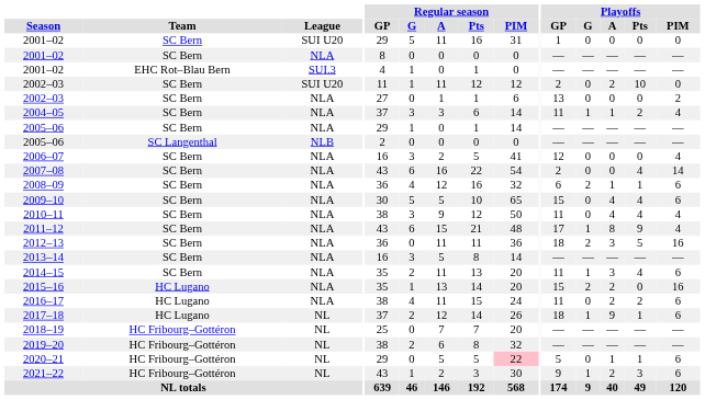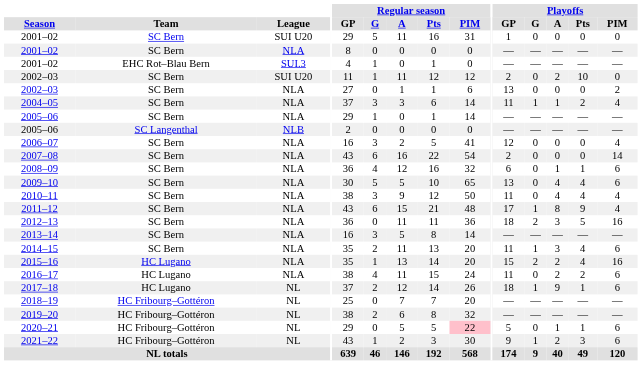 <table border="0" cellpadding="1" cellspacing="0" style="text-align:center; width:60em">
 <tr bgcolor="#e0e0e0">
 <th colspan="3" bgcolor="#ffffff"></th>
 <th rowspan="99" bgcolor="#ffffff"></th>
 <th colspan="5"><a href='#'>Regular season</a></th>
 <th rowspan="99" bgcolor="#ffffff"></th>
 <th colspan="5"><a href='#'>Playoffs</a></th>
 </tr>
 <tr bgcolor="#e0e0e0">
 <th><a href='#'>Season</a></th>
 <th>Team</th>
 <th>League</th>
 <th>GP</th>
 <th><a href='#'>G</a></th>
 <th><a href='#'>A</a></th>
 <th><a href='#'>Pts</a></th>
 <th><a href='#'>PIM</a></th>
 <th>GP</th>
 <th>G</th>
 <th>A</th>
 <th>Pts</th>
 <th>PIM</th>
 </tr>
 <tr>
 <td>2001–02</td>
 <td><a href='#'>SC Bern</a></td>
 <td>SUI U20</td>
 <td>29</td>
 <td>5</td>
 <td>11</td>
 <td>16</td>
 <td>31</td>
 <td>1</td>
 <td>0</td>
 <td>0</td>
 <td>0</td>
 <td>0</td>
 </tr>
 <tr bgcolor="#f0f0f0">
 <td><a href='#'>2001–02</a></td>
 <td>SC Bern</td>
 <td><a href='#'>NLA</a></td>
 <td>8</td>
 <td>0</td>
 <td>0</td>
 <td>0</td>
 <td>0</td>
 <td>—</td>
 <td>—</td>
 <td>—</td>
 <td>—</td>
 <td>—</td>
 </tr>
 <tr>
 <td>2001–02</td>
 <td>EHC Rot–Blau Bern</td>
 <td><a href='#'>SUI.3</a></td>
 <td>4</td>
 <td>1</td>
 <td>0</td>
 <td>1</td>
 <td>0</td>
 <td>—</td>
 <td>—</td>
 <td>—</td>
 <td>—</td>
 <td>—</td>
 </tr>
 <tr bgcolor="#f0f0f0">
 <td>2002–03</td>
 <td>SC Bern</td>
 <td>SUI U20</td>
 <td>11</td>
 <td>1</td>
 <td>11</td>
 <td>12</td>
 <td>12</td>
 <td>2</td>
 <td>0</td>
 <td>2</td>
 <td>10</td>
 <td>0</td>
 </tr>
 <tr>
 <td><a href='#'>2002–03</a></td>
 <td>SC Bern</td>
 <td>NLA</td>
 <td>27</td>
 <td>0</td>
 <td>1</td>
 <td>1</td>
 <td>6</td>
 <td>13</td>
 <td>0</td>
 <td>0</td>
 <td>0</td>
 <td>2</td>
 </tr>
 <tr bgcolor="#f0f0f0">
 <td><a href='#'>2004–05</a></td>
 <td>SC Bern</td>
 <td>NLA</td>
 <td>37</td>
 <td>3</td>
 <td>3</td>
 <td>6</td>
 <td>14</td>
 <td>11</td>
 <td>1</td>
 <td>1</td>
 <td>2</td>
 <td>4</td>
 </tr>
 <tr>
 <td><a href='#'>2005–06</a></td>
 <td>SC Bern</td>
 <td>NLA</td>
 <td>29</td>
 <td>1</td>
 <td>0</td>
 <td>1</td>
 <td>14</td>
 <td>—</td>
 <td>—</td>
 <td>—</td>
 <td>—</td>
 <td>—</td>
 </tr>
 <tr bgcolor="#f0f0f0">
 <td>2005–06</td>
 <td><a href='#'>SC Langenthal</a></td>
 <td><a href='#'>NLB</a></td>
 <td>2</td>
 <td>0</td>
 <td>0</td>
 <td>0</td>
 <td>0</td>
 <td>—</td>
 <td>—</td>
 <td>—</td>
 <td>—</td>
 <td>—</td>
 </tr>
 <tr>
 <td><a href='#'>2006–07</a></td>
 <td>SC Bern</td>
 <td>NLA</td>
 <td>16</td>
 <td>3</td>
 <td>2</td>
 <td>5</td>
 <td>41</td>
 <td>12</td>
 <td>0</td>
 <td>0</td>
 <td>0</td>
 <td>4</td>
 </tr>
 <tr bgcolor="#f0f0f0">
 <td><a href='#'>2007–08</a></td>
 <td>SC Bern</td>
 <td>NLA</td>
 <td>43</td>
 <td>6</td>
 <td>16</td>
 <td>22</td>
 <td>54</td>
 <td>2</td>
 <td>0</td>
 <td>0</td>
-<td>4</td>
+<td>0</td>
 <td>14</td>
 </tr>
 <tr>
 <td><a href='#'>2008–09</a></td>
 <td>SC Bern</td>
 <td>NLA</td>
 <td>36</td>
 <td>4</td>
 <td>12</td>
 <td>16</td>
 <td>32</td>
 <td>6</td>
-<td>2</td>
+<td>0</td>
 <td>1</td>
 <td>1</td>
 <td>6</td>
 </tr>
 <tr bgcolor="#f0f0f0">
 <td><a href='#'>2009–10</a></td>
 <td>SC Bern</td>
 <td>NLA</td>
 <td>30</td>
 <td>5</td>
 <td>5</td>
 <td>10</td>
 <td>65</td>
-<td>15</td>
+<td>13</td>
 <td>0</td>
 <td>4</td>
 <td>4</td>
 <td>6</td>
 </tr>
 <tr>
 <td><a href='#'>2010–11</a></td>
 <td>SC Bern</td>
 <td>NLA</td>
 <td>38</td>
 <td>3</td>
 <td>9</td>
 <td>12</td>
 <td>50</td>
 <td>11</td>
 <td>0</td>
 <td>4</td>
 <td>4</td>
 <td>4</td>
 </tr>
 <tr bgcolor="#f0f0f0">
 <td><a href='#'>2011–12</a></td>
 <td>SC Bern</td>
 <td>NLA</td>
 <td>43</td>
 <td>6</td>
 <td>15</td>
 <td>21</td>
 <td>48</td>
 <td>17</td>
 <td>1</td>
 <td>8</td>
 <td>9</td>
 <td>4</td>
 </tr>
 <tr>
 <td><a href='#'>2012–13</a></td>
 <td>SC Bern</td>
 <td>NLA</td>
 <td>36</td>
 <td>0</td>
 <td>11</td>
 <td>11</td>
 <td>36</td>
 <td>18</td>
 <td>2</td>
 <td>3</td>
 <td>5</td>
 <td>16</td>
 </tr>
 <tr bgcolor="#f0f0f0">
 <td><a href='#'>2013–14</a></td>
 <td>SC Bern</td>
 <td>NLA</td>
 <td>16</td>
 <td>3</td>
 <td>5</td>
 <td>8</td>
 <td>14</td>
 <td>—</td>
 <td>—</td>
 <td>—</td>
 <td>—</td>
 <td>—</td>
 </tr>
 <tr>
 <td><a href='#'>2014–15</a></td>
 <td>SC Bern</td>
 <td>NLA</td>
 <td>35</td>
 <td>2</td>
 <td>11</td>
 <td>13</td>
 <td>20</td>
 <td>11</td>
 <td>1</td>
 <td>3</td>
 <td>4</td>
 <td>6</td>
 </tr>
 <tr bgcolor="#f0f0f0">
 <td><a href='#'>2015–16</a></td>
 <td><a href='#'>HC Lugano</a></td>
 <td>NLA</td>
 <td>35</td>
 <td>1</td>
 <td>13</td>
 <td>14</td>
 <td>20</td>
 <td>15</td>
 <td>2</td>
 <td>2</td>
-<td>0</td>
+<td>4</td>
 <td>16</td>
 </tr>
 <tr>
 <td><a href='#'>2016–17</a></td>
 <td>HC Lugano</td>
 <td>NLA</td>
 <td>38</td>
 <td>4</td>
 <td>11</td>
 <td>15</td>
 <td>24</td>
 <td>11</td>
 <td>0</td>
 <td>2</td>
 <td>2</td>
 <td>6</td>
 </tr>
 <tr bgcolor="#f0f0f0">
 <td><a href='#'>2017–18</a></td>
 <td>HC Lugano</td>
 <td>NL</td>
 <td>37</td>
 <td>2</td>
 <td>12</td>
 <td>14</td>
 <td>26</td>
 <td>18</td>
 <td>1</td>
 <td>9</td>
 <td>1</td>
 <td>6</td>
 </tr>
 <tr>
 <td><a href='#'>2018–19</a></td>
 <td><a href='#'>HC Fribourg–Gottéron</a></td>
 <td>NL</td>
 <td>25</td>
 <td>0</td>
 <td>7</td>
 <td>7</td>
 <td>20</td>
 <td>—</td>
 <td>—</td>
 <td>—</td>
 <td>—</td>
 <td>—</td>
 </tr>
 <tr bgcolor="#f0f0f0">
 <td><a href='#'>2019–20</a></td>
 <td>HC Fribourg–Gottéron</td>
 <td>NL</td>
 <td>38</td>
 <td>2</td>
 <td>6</td>
 <td>8</td>
 <td>32</td>
 <td>—</td>
 <td>—</td>
 <td>—</td>
 <td>—</td>
 <td>—</td>
 </tr>
 <tr>
 <td><a href='#'>2020–21</a></td>
 <td>HC Fribourg–Gottéron</td>
 <td>NL</td>
 <td>29</td>
 <td>0</td>
 <td>5</td>
 <td>5</td>
 <td style="background: pink;">22</td>
 <td>5</td>
 <td>0</td>
 <td>1</td>
 <td>1</td>
 <td>6</td>
 </tr>
 <tr bgcolor="#f0f0f0">
 <td><a href='#'>2021–22</a></td>
 <td>HC Fribourg–Gottéron</td>
 <td>NL</td>
 <td>43</td>
 <td>1</td>
 <td>2</td>
 <td>3</td>
 <td>30</td>
 <td>9</td>
 <td>1</td>
 <td>2</td>
 <td>3</td>
 <td>6</td>
 </tr>
 <tr bgcolor="#e0e0e0">
 <th colspan="3">NL totals</th>
 <th>639</th>
 <th>46</th>
 <th>146</th>
 <th>192</th>
 <th>568</th>
 <th>174</th>
 <th>9</th>
 <th>40</th>
 <th>49</th>
 <th>120</th>
 </tr>
 </table>
